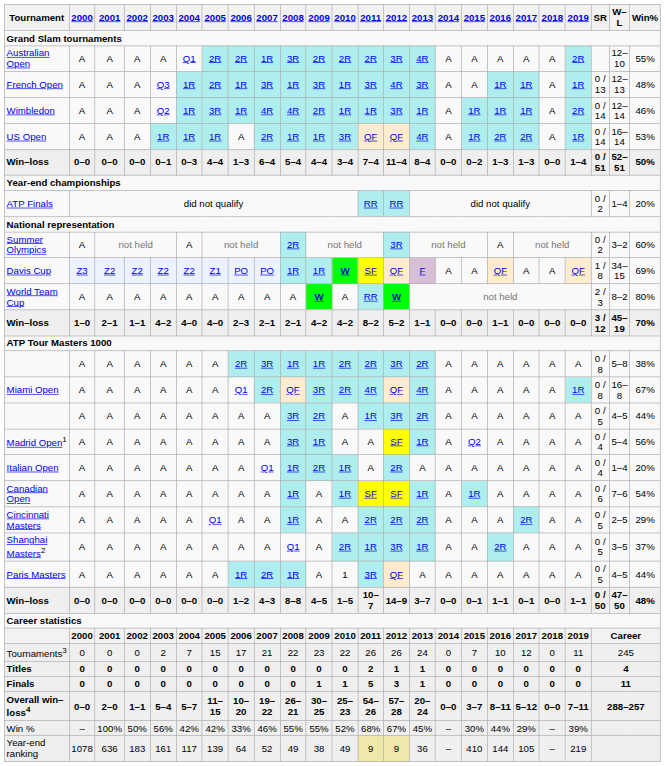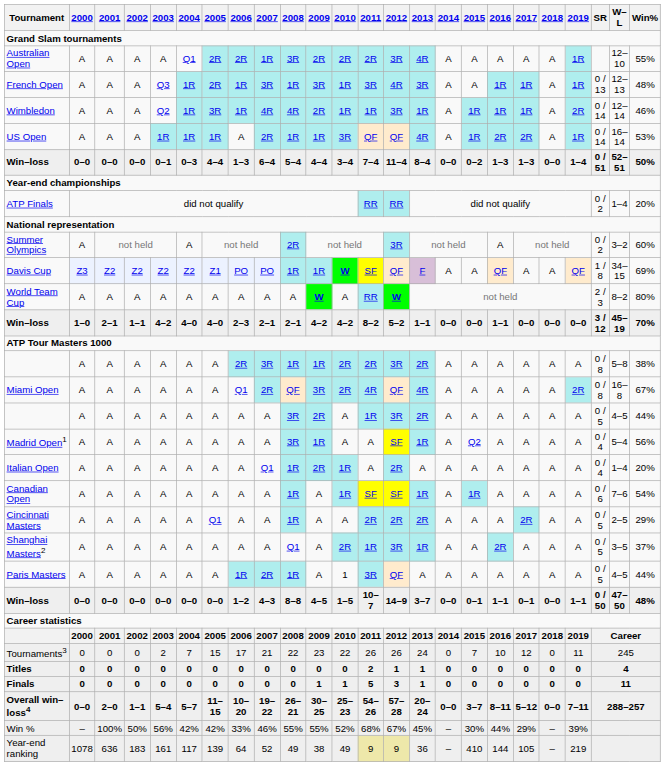 <table class="wikitable" style="text-align:center;font-size:90%">
 <tr>
 <th>Tournament</th>
 <th><a href='#'>2000</a></th>
 <th><a href='#'>2001</a></th>
 <th><a href='#'>2002</a></th>
 <th><a href='#'>2003</a></th>
 <th><a href='#'>2004</a></th>
 <th><a href='#'>2005</a></th>
 <th><a href='#'>2006</a></th>
 <th><a href='#'>2007</a></th>
 <th><a href='#'>2008</a></th>
 <th><a href='#'>2009</a></th>
 <th><a href='#'>2010</a></th>
 <th><a href='#'>2011</a></th>
 <th><a href='#'>2012</a></th>
 <th><a href='#'>2013</a></th>
 <th><a href='#'>2014</a></th>
 <th><a href='#'>2015</a></th>
 <th><a href='#'>2016</a></th>
 <th><a href='#'>2017</a></th>
 <th><a href='#'>2018</a></th>
 <th><a href='#'>2019</a></th>
 <th>SR</th>
 <th>W–L</th>
 <th>Win%</th>
 </tr>
 <tr>
 <td colspan=24 align=left><strong>Grand Slam tournaments</strong></td>
 </tr>
 <tr>
 <td align=left><a href='#'>Australian Open</a></td>
 <td>A</td>
 <td>A</td>
 <td>A</td>
 <td>A</td>
 <td><a href='#'>Q1</a></td>
 <td bgcolor=afeeee><a href='#'>2R</a></td>
 <td bgcolor=afeeee><a href='#'>2R</a></td>
 <td bgcolor=afeeee><a href='#'>1R</a></td>
 <td bgcolor=afeeee><a href='#'>3R</a></td>
 <td bgcolor=afeeee><a href='#'>2R</a></td>
 <td bgcolor=afeeee><a href='#'>2R</a></td>
 <td bgcolor=afeeee><a href='#'>2R</a></td>
 <td bgcolor=afeeee><a href='#'>3R</a></td>
 <td bgcolor=afeeee><a href='#'>4R</a></td>
 <td>A</td>
 <td>A</td>
 <td>A</td>
 <td>A</td>
 <td>A</td>
-<td bgcolor=afeeee><a href='#'>2R</a></td>
+<td bgcolor=afeeee><a href='#'>1R</a></td>
 <td></td>
 <td>12–10</td>
 <td>55%</td>
 </tr>
 <tr>
 <td align=left><a href='#'>French Open</a></td>
 <td>A</td>
 <td>A</td>
 <td>A</td>
 <td><a href='#'>Q3</a></td>
 <td bgcolor=afeeee><a href='#'>1R</a></td>
 <td bgcolor=afeeee><a href='#'>2R</a></td>
 <td bgcolor=afeeee><a href='#'>1R</a></td>
 <td bgcolor=afeeee><a href='#'>3R</a></td>
 <td bgcolor=afeeee><a href='#'>1R</a></td>
 <td bgcolor=afeeee><a href='#'>3R</a></td>
 <td bgcolor=afeeee><a href='#'>1R</a></td>
 <td bgcolor=afeeee><a href='#'>3R</a></td>
 <td bgcolor=afeeee><a href='#'>4R</a></td>
 <td bgcolor=afeeee><a href='#'>3R</a></td>
 <td>A</td>
 <td>A</td>
 <td bgcolor=afeeee><a href='#'>1R</a></td>
 <td bgcolor=afeeee><a href='#'>1R</a></td>
 <td>A</td>
 <td bgcolor=afeeee><a href='#'>1R</a></td>
 <td>0 / 13</td>
 <td>12–13</td>
 <td>48%</td>
 </tr>
 <tr>
 <td align=left><a href='#'>Wimbledon</a></td>
 <td>A</td>
 <td>A</td>
 <td>A</td>
 <td><a href='#'>Q2</a></td>
 <td bgcolor=afeeee><a href='#'>1R</a></td>
 <td bgcolor=afeeee><a href='#'>3R</a></td>
 <td bgcolor=afeeee><a href='#'>1R</a></td>
 <td bgcolor=afeeee><a href='#'>4R</a></td>
 <td bgcolor=afeeee><a href='#'>4R</a></td>
 <td bgcolor=afeeee><a href='#'>2R</a></td>
 <td bgcolor=afeeee><a href='#'>1R</a></td>
 <td bgcolor=afeeee><a href='#'>1R</a></td>
 <td bgcolor=afeeee><a href='#'>3R</a></td>
 <td bgcolor=afeeee><a href='#'>1R</a></td>
 <td>A</td>
 <td bgcolor=afeeee><a href='#'>1R</a></td>
 <td bgcolor=afeeee><a href='#'>1R</a></td>
 <td bgcolor=afeeee><a href='#'>1R</a></td>
 <td>A</td>
 <td bgcolor=afeeee><a href='#'>2R</a></td>
 <td>0 / 14</td>
 <td>12–14</td>
 <td>46%</td>
 </tr>
 <tr>
 <td align=left><a href='#'>US Open</a></td>
 <td>A</td>
 <td>A</td>
 <td>A</td>
 <td bgcolor=afeeee><a href='#'>1R</a></td>
 <td bgcolor=afeeee><a href='#'>1R</a></td>
 <td bgcolor=afeeee><a href='#'>1R</a></td>
 <td>A</td>
 <td bgcolor=afeeee><a href='#'>2R</a></td>
 <td bgcolor=afeeee><a href='#'>1R</a></td>
 <td bgcolor=afeeee><a href='#'>1R</a></td>
 <td bgcolor=afeeee><a href='#'>3R</a></td>
 <td bgcolor=ffebcd><a href='#'>QF</a></td>
 <td bgcolor=ffebcd><a href='#'>QF</a></td>
 <td bgcolor=afeeee><a href='#'>4R</a></td>
 <td>A</td>
 <td bgcolor=afeeee><a href='#'>1R</a></td>
 <td bgcolor=afeeee><a href='#'>2R</a></td>
 <td bgcolor=afeeee><a href='#'>2R</a></td>
 <td>A</td>
 <td bgcolor=afeeee><a href='#'>1R</a></td>
 <td>0 / 14</td>
 <td>16–14</td>
 <td>53%</td>
 </tr>
 <tr style="font-weight:bold; background:#efefef;">
 <td style=text-align:left>Win–loss</td>
 <td>0–0</td>
 <td>0–0</td>
 <td>0–0</td>
 <td>0–1</td>
 <td>0–3</td>
 <td>4–4</td>
 <td>1–3</td>
 <td>6–4</td>
 <td>5–4</td>
 <td>4–4</td>
 <td>3–4</td>
 <td>7–4</td>
 <td>11–4</td>
 <td>8–4</td>
 <td>0–0</td>
 <td>0–2</td>
 <td>1–3</td>
 <td>1–3</td>
 <td>0–0</td>
 <td>1–4</td>
 <td>0 / 51</td>
 <td>52–51</td>
 <td>50%</td>
 </tr>
 <tr>
 <td colspan=24 align=left><strong>Year-end championships</strong></td>
 </tr>
 <tr>
 <td align=left><a href='#'>ATP Finals</a></td>
 <td colspan=11>did not qualify</td>
 <td bgcolor=afeeee><a href='#'>RR</a></td>
 <td bgcolor=afeeee><a href='#'>RR</a></td>
 <td colspan=7>did not qualify</td>
 <td>0 / 2</td>
 <td>1–4</td>
 <td>20%</td>
 </tr>
 <tr>
 <td colspan=24 align=left><strong>National representation</strong></td>
 </tr>
 <tr>
 <td align=left><a href='#'>Summer Olympics</a></td>
 <td>A</td>
 <td colspan=3 style=color:#767676>not held</td>
 <td>A</td>
 <td colspan=3 style=color:#767676>not held</td>
 <td bgcolor=afeeee><a href='#'>2R</a></td>
 <td colspan=3 style=color:#767676>not held</td>
 <td bgcolor=afeeee><a href='#'>3R</a></td>
 <td colspan=3 style=color:#767676>not held</td>
 <td>A</td>
 <td colspan=3 style=color:#767676>not held</td>
 <td>0 / 2</td>
 <td>3–2</td>
 <td>60%</td>
 </tr>
 <tr>
 <td align=left><a href='#'>Davis Cup</a></td>
 <td bgcolor=ecf2ff><a href='#'>Z3</a></td>
 <td bgcolor=ecf2ff><a href='#'>Z2</a></td>
 <td bgcolor=ecf2ff><a href='#'>Z2</a></td>
 <td bgcolor=ecf2ff><a href='#'>Z2</a></td>
 <td bgcolor=ecf2ff><a href='#'>Z2</a></td>
 <td bgcolor=ecf2ff><a href='#'>Z1</a></td>
 <td bgcolor=ecf2ff><a href='#'>PO</a></td>
 <td bgcolor=ecf2ff><a href='#'>PO</a></td>
 <td bgcolor=afeeee><a href='#'>1R</a></td>
 <td bgcolor=afeeee><a href='#'>1R</a></td>
 <td bgcolor=lime><a href='#'><strong>W</strong></a></td>
 <td bgcolor=yellow><a href='#'>SF</a></td>
 <td bgcolor=ffebcd><a href='#'>QF</a></td>
 <td bgcolor=thistle><a href='#'>F</a></td>
 <td>A</td>
 <td>A</td>
 <td bgcolor=ffebcd><a href='#'>QF</a></td>
 <td>A</td>
 <td>A</td>
 <td bgcolor=ffebcd><a href='#'>QF</a></td>
 <td>1 / 8</td>
 <td>34–15</td>
 <td>69%</td>
 </tr>
 <tr>
 <td align=left><a href='#'>World Team Cup</a></td>
 <td>A</td>
 <td>A</td>
 <td>A</td>
 <td>A</td>
 <td>A</td>
 <td>A</td>
 <td>A</td>
 <td>A</td>
 <td>A</td>
 <td bgcolor=lime><a href='#'><strong>W</strong></a></td>
 <td>A</td>
 <td bgcolor=afeeee><a href='#'>RR</a></td>
 <td bgcolor=lime><a href='#'><strong>W</strong></a></td>
 <td colspan=7 style=color:#767676>not held</td>
 <td>2 / 3</td>
 <td>8–2</td>
 <td>80%</td>
 </tr>
 <tr style="font-weight:bold; background:#efefef;">
 <td style=text-align:left>Win–loss</td>
 <td>1–0</td>
 <td>2–1</td>
 <td>1–1</td>
 <td>4–2</td>
 <td>4–0</td>
 <td>4–0</td>
 <td>2–3</td>
 <td>2–1</td>
 <td>2–1</td>
 <td>4–2</td>
 <td>4–2</td>
 <td>8–2</td>
 <td>5–2</td>
 <td>1–1</td>
 <td>0–0</td>
 <td>0–0</td>
 <td>1–1</td>
 <td>0–0</td>
 <td>0–0</td>
 <td>0–0</td>
 <td>3 / 12</td>
 <td>45–19</td>
 <td>70%</td>
 </tr>
 <tr>
 <td colspan=24 align=left><strong>ATP Tour Masters 1000</strong></td>
 </tr>
 <tr>
 <td align=left></td>
 <td>A</td>
 <td>A</td>
 <td>A</td>
 <td>A</td>
 <td>A</td>
 <td>A</td>
 <td bgcolor=afeeee><a href='#'>2R</a></td>
 <td bgcolor=afeeee><a href='#'>3R</a></td>
 <td bgcolor=afeeee><a href='#'>1R</a></td>
 <td bgcolor=afeeee><a href='#'>1R</a></td>
 <td bgcolor=afeeee><a href='#'>2R</a></td>
 <td bgcolor=afeeee><a href='#'>2R</a></td>
 <td bgcolor=afeeee><a href='#'>3R</a></td>
 <td bgcolor=afeeee><a href='#'>2R</a></td>
 <td>A</td>
 <td>A</td>
 <td>A</td>
 <td>A</td>
 <td>A</td>
 <td>A</td>
 <td>0 / 8</td>
 <td>5–8</td>
 <td>38%</td>
 </tr>
 <tr>
 <td align=left><a href='#'>Miami Open</a></td>
 <td>A</td>
 <td>A</td>
 <td>A</td>
 <td>A</td>
 <td>A</td>
 <td>A</td>
 <td><a href='#'>Q1</a></td>
 <td bgcolor=afeeee><a href='#'>2R</a></td>
 <td bgcolor=ffebcd><a href='#'>QF</a></td>
 <td bgcolor=afeeee><a href='#'>3R</a></td>
 <td bgcolor=afeeee><a href='#'>2R</a></td>
 <td bgcolor=afeeee><a href='#'>4R</a></td>
 <td bgcolor=ffebcd><a href='#'>QF</a></td>
 <td bgcolor=afeeee><a href='#'>4R</a></td>
 <td>A</td>
 <td>A</td>
 <td>A</td>
 <td>A</td>
 <td>A</td>
-<td bgcolor=afeeee><a href='#'>1R</a></td>
+<td bgcolor=afeeee><a href='#'>2R</a></td>
 <td>0 / 8</td>
 <td>16–8</td>
 <td>67%</td>
 </tr>
 <tr>
 <td align=left></td>
 <td>A</td>
 <td>A</td>
 <td>A</td>
 <td>A</td>
 <td>A</td>
 <td>A</td>
 <td>A</td>
 <td>A</td>
 <td bgcolor=afeeee><a href='#'>3R</a></td>
 <td bgcolor=afeeee><a href='#'>2R</a></td>
 <td>A</td>
 <td bgcolor=afeeee><a href='#'>1R</a></td>
 <td bgcolor=afeeee><a href='#'>3R</a></td>
 <td bgcolor=afeeee><a href='#'>2R</a></td>
 <td>A</td>
 <td>A</td>
 <td>A</td>
 <td>A</td>
 <td>A</td>
 <td>A</td>
 <td>0 / 5</td>
 <td>4–5</td>
 <td>44%</td>
 </tr>
 <tr>
 <td align=left><a href='#'>Madrid Open</a><sup>1</sup></td>
 <td>A</td>
 <td>A</td>
 <td>A</td>
 <td>A</td>
 <td>A</td>
 <td>A</td>
 <td>A</td>
 <td>A</td>
 <td bgcolor=afeeee><a href='#'>3R</a></td>
 <td bgcolor=afeeee><a href='#'>1R</a></td>
 <td>A</td>
 <td>A</td>
 <td bgcolor=yellow><a href='#'>SF</a></td>
 <td bgcolor=afeeee><a href='#'>1R</a></td>
 <td>A</td>
 <td><a href='#'>Q2</a></td>
 <td>A</td>
 <td>A</td>
 <td>A</td>
 <td>A</td>
 <td>0 / 4</td>
 <td>5–4</td>
 <td>56%</td>
 </tr>
 <tr>
 <td align=left><a href='#'>Italian Open</a></td>
 <td>A</td>
 <td>A</td>
 <td>A</td>
 <td>A</td>
 <td>A</td>
 <td>A</td>
 <td>A</td>
 <td><a href='#'>Q1</a></td>
 <td bgcolor=afeeee><a href='#'>1R</a></td>
 <td bgcolor=afeeee><a href='#'>2R</a></td>
 <td bgcolor=afeeee><a href='#'>1R</a></td>
 <td>A</td>
 <td bgcolor=afeeee><a href='#'>2R</a></td>
 <td>A</td>
 <td>A</td>
 <td>A</td>
 <td>A</td>
 <td>A</td>
 <td>A</td>
 <td>A</td>
 <td>0 / 4</td>
 <td>1–4</td>
 <td>20%</td>
 </tr>
 <tr>
 <td align=left><a href='#'>Canadian Open</a></td>
 <td>A</td>
 <td>A</td>
 <td>A</td>
 <td>A</td>
 <td>A</td>
 <td>A</td>
 <td>A</td>
 <td>A</td>
 <td bgcolor=afeeee><a href='#'>1R</a></td>
 <td>A</td>
 <td bgcolor=afeeee><a href='#'>1R</a></td>
 <td bgcolor=yellow><a href='#'>SF</a></td>
 <td bgcolor=yellow><a href='#'>SF</a></td>
 <td bgcolor=afeeee><a href='#'>1R</a></td>
 <td>A</td>
 <td bgcolor=afeeee><a href='#'>1R</a></td>
 <td>A</td>
 <td>A</td>
 <td>A</td>
 <td>A</td>
 <td>0 / 6</td>
 <td>7–6</td>
 <td>54%</td>
 </tr>
 <tr>
 <td align=left><a href='#'>Cincinnati Masters</a></td>
 <td>A</td>
 <td>A</td>
 <td>A</td>
 <td>A</td>
 <td>A</td>
 <td><a href='#'>Q1</a></td>
 <td>A</td>
 <td>A</td>
 <td bgcolor=afeeee><a href='#'>1R</a></td>
 <td>A</td>
 <td>A</td>
 <td bgcolor=afeeee><a href='#'>2R</a></td>
 <td bgcolor=afeeee><a href='#'>2R</a></td>
 <td bgcolor=afeeee><a href='#'>2R</a></td>
 <td>A</td>
 <td>A</td>
 <td>A</td>
 <td bgcolor=afeeee><a href='#'>2R</a></td>
 <td>A</td>
 <td>A</td>
 <td>0 / 5</td>
 <td>2–5</td>
 <td>29%</td>
 </tr>
 <tr>
 <td align=left><a href='#'>Shanghai Masters</a><sup>2</sup></td>
 <td>A</td>
 <td>A</td>
 <td>A</td>
 <td>A</td>
 <td>A</td>
 <td>A</td>
 <td>A</td>
 <td>A</td>
 <td><a href='#'>Q1</a></td>
 <td>A</td>
 <td bgcolor=afeeee><a href='#'>2R</a></td>
 <td bgcolor=afeeee><a href='#'>1R</a></td>
 <td bgcolor=afeeee><a href='#'>3R</a></td>
 <td bgcolor=afeeee><a href='#'>1R</a></td>
 <td>A</td>
 <td>A</td>
 <td bgcolor=afeeee><a href='#'>2R</a></td>
 <td>A</td>
 <td>A</td>
 <td>A</td>
 <td>0 / 5</td>
 <td>3–5</td>
 <td>37%</td>
 </tr>
 <tr>
 <td align=left><a href='#'>Paris Masters</a></td>
 <td>A</td>
 <td>A</td>
 <td>A</td>
 <td>A</td>
 <td>A</td>
 <td>A</td>
 <td bgcolor=afeeee><a href='#'>1R</a></td>
 <td bgcolor=afeeee><a href='#'>2R</a></td>
 <td bgcolor=afeeee><a href='#'>1R</a></td>
 <td>A</td>
 <td>1</td>
 <td bgcolor=afeeee><a href='#'>3R</a></td>
 <td bgcolor=ffebcd><a href='#'>QF</a></td>
 <td>A</td>
 <td>A</td>
 <td>A</td>
 <td>A</td>
 <td>A</td>
 <td>A</td>
 <td>A</td>
 <td>0 / 5</td>
 <td>4–5</td>
 <td>44%</td>
 </tr>
 <tr style="font-weight:bold; background:#efefef;">
 <td style=text-align:left>Win–loss</td>
 <td>0–0</td>
 <td>0–0</td>
 <td>0–0</td>
 <td>0–0</td>
 <td>0–0</td>
 <td>0–0</td>
 <td>1–2</td>
 <td>4–3</td>
 <td>8–8</td>
 <td>4–5</td>
 <td>1–5</td>
 <td>10–7</td>
 <td>14–9</td>
 <td>3–7</td>
 <td>0–0</td>
 <td>0–1</td>
 <td>1–1</td>
 <td>0–1</td>
 <td>0–0</td>
 <td>1–1</td>
 <td>0 / 50</td>
 <td>47–50</td>
 <td>48%</td>
 </tr>
 <tr>
 <td colspan=25 align=left><strong>Career statistics</strong></td>
 </tr>
 <tr>
 <th></th>
 <th>2000</th>
 <th>2001</th>
 <th>2002</th>
 <th>2003</th>
 <th>2004</th>
 <th>2005</th>
 <th>2006</th>
 <th>2007</th>
 <th>2008</th>
 <th>2009</th>
 <th>2010</th>
 <th>2011</th>
 <th>2012</th>
 <th>2013</th>
 <th>2014</th>
 <th>2015</th>
 <th>2016</th>
 <th>2017</th>
 <th>2018</th>
 <th>2019</th>
 <th colspan=3>Career</th>
 </tr>
 <tr bgcolor=efefef>
 <td align=left>Tournaments<sup>3</sup></td>
 <td>0</td>
 <td>0</td>
 <td>0</td>
 <td>2</td>
 <td>7</td>
 <td>15</td>
 <td>17</td>
 <td>21</td>
 <td>22</td>
 <td>23</td>
 <td>22</td>
 <td>26</td>
 <td>26</td>
 <td>24</td>
 <td>0</td>
 <td>7</td>
 <td>10</td>
 <td>12</td>
 <td>0</td>
 <td>11</td>
 <td colspan=3>245</td>
 </tr>
 <tr style="font-weight:bold; background:#efefef;">
 <td style=text-align:left>Titles</td>
 <td>0</td>
 <td>0</td>
 <td>0</td>
 <td>0</td>
 <td>0</td>
 <td>0</td>
 <td>0</td>
 <td>0</td>
 <td>0</td>
 <td>0</td>
 <td>0</td>
 <td>2</td>
 <td>1</td>
 <td>1</td>
 <td>0</td>
 <td>0</td>
 <td>0</td>
 <td>0</td>
 <td>0</td>
 <td>0</td>
 <td colspan=3>4</td>
 </tr>
 <tr style="font-weight:bold; background:#efefef;">
 <td style=text-align:left>Finals</td>
 <td>0</td>
 <td>0</td>
 <td>0</td>
 <td>0</td>
 <td>0</td>
 <td>0</td>
 <td>0</td>
 <td>0</td>
 <td>0</td>
 <td>1</td>
 <td>1</td>
 <td>5</td>
 <td>3</td>
 <td>1</td>
 <td>0</td>
 <td>0</td>
 <td>0</td>
 <td>0</td>
 <td>0</td>
 <td>0</td>
 <td colspan=3>11</td>
 </tr>
 <tr style="font-weight:bold; background:#efefef;">
 <td style=text-align:left>Overall win–loss<sup>4</sup></td>
 <td>0–0</td>
 <td>2–0</td>
 <td>1–1</td>
 <td>5–4</td>
 <td>5–7</td>
 <td>11–15</td>
 <td>10–20</td>
 <td>19–22</td>
 <td>26–21</td>
 <td>30–25</td>
 <td>25–23</td>
 <td>54–26</td>
 <td>57–28</td>
 <td>20–24</td>
 <td>0–0</td>
 <td>3–7</td>
 <td>8–11</td>
 <td>5–12</td>
 <td>0–0</td>
 <td>7–11</td>
 <td colspan=3>288–257</td>
 </tr>
 <tr bgcolor=efefef>
 <td style=text-align:left>Win %</td>
 <td>–</td>
 <td>100%</td>
 <td>50%</td>
 <td>56%</td>
 <td>42%</td>
 <td>42%</td>
 <td>33%</td>
 <td>46%</td>
 <td>55%</td>
 <td>55%</td>
 <td>52%</td>
 <td>68%</td>
 <td>67%</td>
 <td>45%</td>
 <td>–</td>
 <td>30%</td>
 <td>44%</td>
 <td>29%</td>
 <td>–</td>
 <td>39%</td>
 <td colspan=3></td>
 </tr>
 <tr bgcolor=efefef>
 <td align=left>Year-end ranking</td>
 <td>1078</td>
 <td>636</td>
 <td>183</td>
 <td>161</td>
 <td>117</td>
 <td>139</td>
 <td>64</td>
 <td>52</td>
 <td>49</td>
 <td>38</td>
 <td>49</td>
 <td bgcolor=eee8aa>9</td>
 <td bgcolor=eee8aa>9</td>
 <td>36</td>
 <td>–</td>
 <td>410</td>
 <td>144</td>
 <td>105</td>
 <td>–</td>
 <td>219</td>
 <td colspan="3"></td>
 </tr>
 </table>
